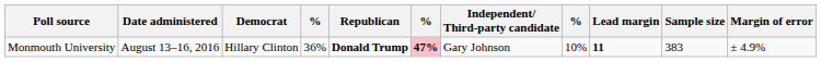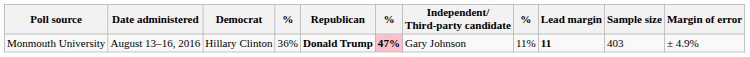 <table class="wikitable">
 <tr>
 <th>Poll source</th>
 <th>Date administered</th>
 <th>Democrat</th>
 <th>%</th>
 <th>Republican</th>
 <th>%</th>
 <th>Independent/<br>Third-party candidate</th>
 <th>%</th>
 <th>Lead margin</th>
 <th>Sample size</th>
 <th>Margin of error</th>
 </tr>
 <tr>
 <td>Monmouth University</td>
 <td>August 13–16, 2016</td>
 <td>Hillary Clinton</td>
 <td>36%</td>
 <td><strong>Donald Trump</strong></td>
 <td style="background: pink;"><strong>47%</strong></td>
 <td>Gary Johnson</td>
-<td>10%</td>
+<td>11%</td>
 <td><strong>11</strong></td>
-<td>383</td>
+<td>403</td>
 <td>± 4.9%</td>
 </tr>
 </table>
